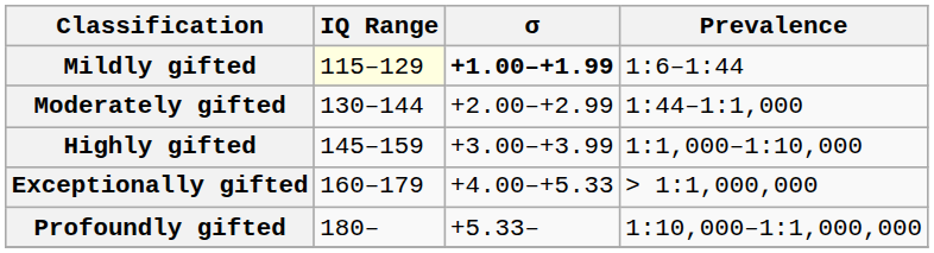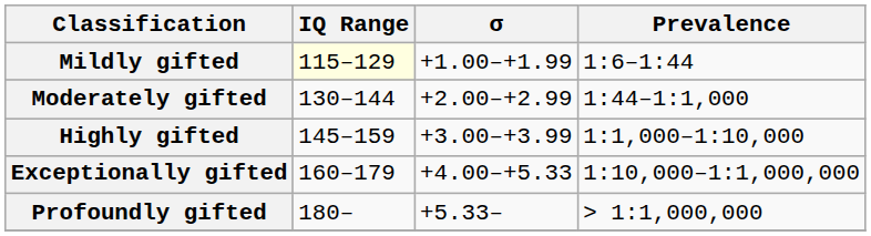 <table class="wikitable">
 <tr>
 <th>Classification</th>
 <th>IQ Range</th>
 <th>σ</th>
 <th>Prevalence</th>
 </tr>
 <tr>
 <th>Mildly gifted</th>
 <td style="background: lightyellow;">115–129</td>
-<td><strong>+1.00–+1.99</strong></td>
+<td>+1.00–+1.99</td>
 <td>1:6–1:44</td>
 </tr>
 <tr>
 <th>Moderately gifted</th>
 <td>130–144</td>
 <td>+2.00–+2.99</td>
 <td>1:44–1:1,000</td>
 </tr>
 <tr>
 <th>Highly gifted</th>
 <td>145–159</td>
 <td>+3.00–+3.99</td>
 <td>1:1,000–1:10,000</td>
 </tr>
 <tr>
 <th>Exceptionally gifted</th>
 <td>160–179</td>
 <td>+4.00–+5.33</td>
-<td>> 1:1,000,000</td>
+<td>1:10,000–1:1,000,000</td>
 </tr>
 <tr>
 <th>Profoundly gifted</th>
 <td>180–</td>
 <td>+5.33–</td>
-<td>1:10,000–1:1,000,000</td>
+<td>> 1:1,000,000</td>
 </tr>
 <tr>
 </tr>
 </table>
